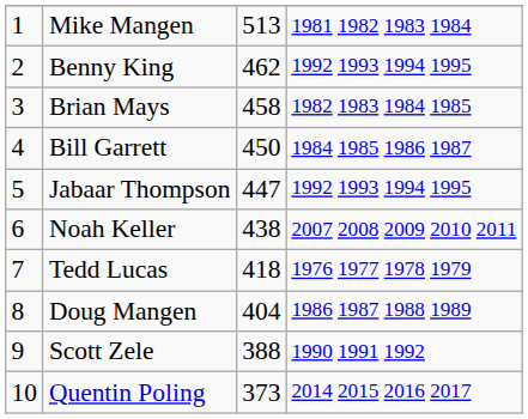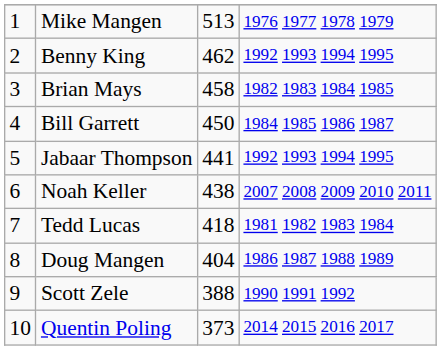 <table class="wikitable">
 <tr>
 </tr>
 <tr>
 <td>1</td>
 <td>Mike Mangen</td>
 <td>513</td>
-<td style="font-size:80%;"><a href='#'>1981</a> <a href='#'>1982</a> <a href='#'>1983</a> <a href='#'>1984</a></td>
+<td style="font-size:80%;"><a href='#'>1976</a> <a href='#'>1977</a> <a href='#'>1978</a> <a href='#'>1979</a></td>
 </tr>
 <tr>
 <td>2</td>
 <td>Benny King</td>
 <td>462</td>
 <td style="font-size:80%;"><a href='#'>1992</a> <a href='#'>1993</a> <a href='#'>1994</a> <a href='#'>1995</a></td>
 </tr>
 <tr>
 <td>3</td>
 <td>Brian Mays</td>
 <td>458</td>
 <td style="font-size:80%;"><a href='#'>1982</a> <a href='#'>1983</a> <a href='#'>1984</a> <a href='#'>1985</a></td>
 </tr>
 <tr>
 <td>4</td>
 <td>Bill Garrett</td>
 <td>450</td>
 <td style="font-size:80%;"><a href='#'>1984</a> <a href='#'>1985</a> <a href='#'>1986</a> <a href='#'>1987</a></td>
 </tr>
 <tr>
 <td>5</td>
 <td>Jabaar Thompson</td>
-<td>447</td>
+<td>441</td>
 <td style="font-size:80%;"><a href='#'>1992</a> <a href='#'>1993</a> <a href='#'>1994</a> <a href='#'>1995</a></td>
 </tr>
 <tr>
 <td>6</td>
 <td>Noah Keller</td>
 <td>438</td>
 <td style="font-size:80%;"><a href='#'>2007</a> <a href='#'>2008</a> <a href='#'>2009</a> <a href='#'>2010</a> <a href='#'>2011</a></td>
 </tr>
 <tr>
 <td>7</td>
 <td>Tedd Lucas</td>
 <td>418</td>
-<td style="font-size:80%;"><a href='#'>1976</a> <a href='#'>1977</a> <a href='#'>1978</a> <a href='#'>1979</a></td>
+<td style="font-size:80%;"><a href='#'>1981</a> <a href='#'>1982</a> <a href='#'>1983</a> <a href='#'>1984</a></td>
 </tr>
 <tr>
 <td>8</td>
 <td>Doug Mangen</td>
 <td>404</td>
 <td style="font-size:80%;"><a href='#'>1986</a> <a href='#'>1987</a> <a href='#'>1988</a> <a href='#'>1989</a></td>
 </tr>
 <tr>
 <td>9</td>
 <td>Scott Zele</td>
 <td>388</td>
 <td style="font-size:80%;"><a href='#'>1990</a> <a href='#'>1991</a> <a href='#'>1992</a></td>
 </tr>
 <tr>
 <td>10</td>
 <td><a href='#'>Quentin Poling</a></td>
 <td>373</td>
 <td style="font-size:80%;"><a href='#'>2014</a> <a href='#'>2015</a> <a href='#'>2016</a> <a href='#'>2017</a></td>
 </tr>
 </table>
